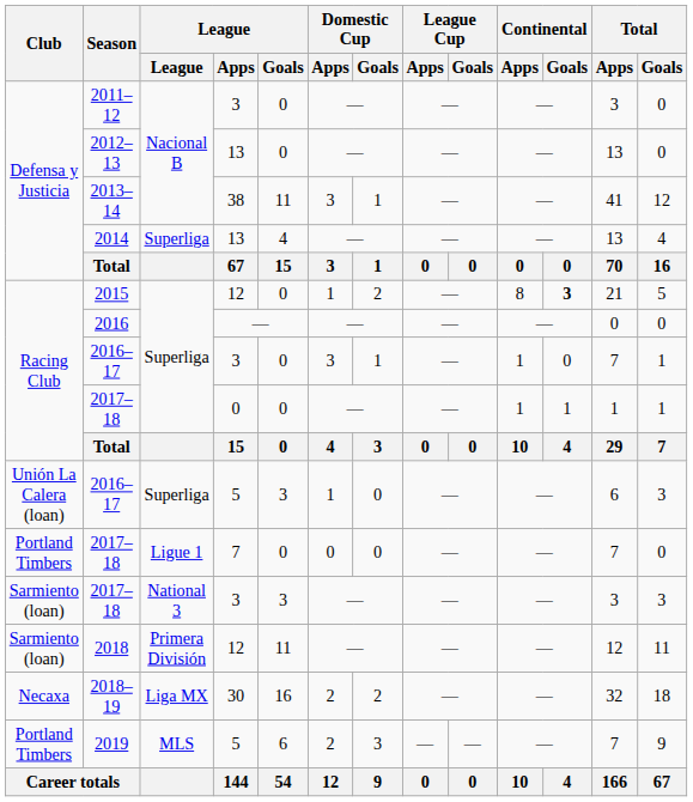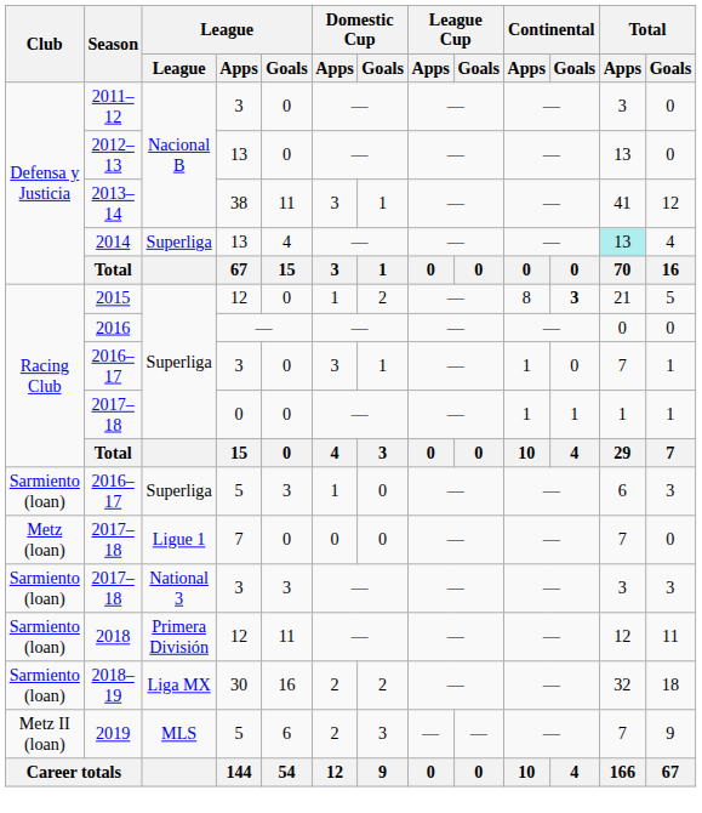 <table class="wikitable" style="font-size:95%; text-align: center;">
 <tr>
 <th rowspan="2">Club</th>
 <th rowspan="2">Season</th>
 <th colspan="3">League</th>
 <th colspan="2">Domestic Cup</th>
 <th colspan="2">League Cup </th>
 <th colspan="2">Continental</th>
 <th colspan="2">Total</th>
 </tr>
 <tr>
 <th>League</th>
 <th>Apps</th>
 <th>Goals</th>
 <th>Apps</th>
 <th>Goals</th>
 <th>Apps</th>
 <th>Goals</th>
 <th>Apps</th>
 <th>Goals</th>
 <th>Apps</th>
 <th>Goals</th>
 </tr>
 <tr>
 <td rowspan="5" valign="center"><a href='#'>Defensa y Justicia</a></td>
 <td><a href='#'>2011–12</a></td>
 <td rowspan="3"><a href='#'>Nacional B</a></td>
 <td>3</td>
 <td>0</td>
 <td colspan="2">—</td>
 <td colspan="2">—</td>
 <td colspan="2">—</td>
 <td>3</td>
 <td>0</td>
 </tr>
 <tr>
 <td><a href='#'>2012–13</a></td>
 <td>13</td>
 <td>0</td>
 <td colspan="2">—</td>
 <td colspan="2">—</td>
 <td colspan="2">—</td>
 <td>13</td>
 <td>0</td>
 </tr>
 <tr>
 <td><a href='#'>2013–14</a></td>
 <td>38</td>
 <td>11</td>
 <td>3</td>
 <td>1</td>
 <td colspan="2">—</td>
 <td colspan="2">—</td>
 <td>41</td>
 <td>12</td>
 </tr>
 <tr>
 <td><a href='#'>2014</a></td>
 <td><a href='#'>Superliga</a></td>
 <td>13</td>
 <td>4</td>
 <td colspan="2">—</td>
 <td colspan="2">—</td>
 <td colspan="2">—</td>
-<td>13</td>
+<td style="background: paleturquoise;">13</td>
 <td>4</td>
 </tr>
 <tr>
 <th>Total</th>
 <th></th>
 <th>67</th>
 <th>15</th>
 <th>3</th>
 <th>1</th>
 <th>0</th>
 <th>0</th>
 <th>0</th>
 <th>0</th>
 <th>70</th>
 <th>16</th>
 </tr>
 <tr>
 <td rowspan="5" valign="center"><a href='#'>Racing Club</a></td>
 <td><a href='#'>2015</a></td>
 <td rowspan="4">Superliga</td>
 <td>12</td>
 <td>0</td>
 <td>1</td>
 <td>2</td>
 <td colspan="2">—</td>
 <td>8</td>
 <td><strong>3</strong></td>
 <td>21</td>
 <td>5</td>
 </tr>
 <tr>
 <td><a href='#'>2016</a></td>
 <td colspan="2">—</td>
 <td colspan="2">—</td>
 <td colspan="2">—</td>
 <td colspan="2">—</td>
 <td>0</td>
 <td>0</td>
 </tr>
 <tr>
 <td><a href='#'>2016–17</a></td>
 <td>3</td>
 <td>0</td>
 <td>3</td>
 <td>1</td>
 <td colspan="2">—</td>
 <td>1</td>
 <td>0</td>
 <td>7</td>
 <td>1</td>
 </tr>
 <tr>
 <td><a href='#'>2017–18</a></td>
 <td>0</td>
 <td>0</td>
 <td colspan="2">—</td>
 <td colspan="2">—</td>
 <td>1</td>
 <td>1</td>
 <td>1</td>
 <td>1</td>
 </tr>
 <tr>
 <th>Total</th>
 <th></th>
 <th>15</th>
 <th>0</th>
 <th>4</th>
 <th>3</th>
 <th>0</th>
 <th>0</th>
 <th>10</th>
 <th>4</th>
 <th>29</th>
 <th>7</th>
 </tr>
 <tr>
-<td><a href='#'>Unión La Calera</a> (loan)</td>
+<td valign="center"><a href='#'>Sarmiento</a> (loan)</td>
 <td><a href='#'>2016–17</a></td>
 <td>Superliga</td>
 <td>5</td>
 <td>3</td>
 <td>1</td>
 <td>0</td>
 <td colspan="2">—</td>
 <td colspan="2">—</td>
 <td>6</td>
 <td>3</td>
 </tr>
 <tr>
-<td><a href='#'>Portland Timbers</a></td>
+<td valign="center"><a href='#'>Metz</a> (loan)</td>
 <td><a href='#'>2017–18</a></td>
 <td><a href='#'>Ligue 1</a></td>
 <td>7</td>
 <td>0</td>
 <td>0</td>
 <td>0</td>
 <td colspan="2">—</td>
 <td colspan="2">—</td>
 <td>7</td>
 <td>0</td>
 </tr>
 <tr>
 <td valign="center"><a href='#'>Sarmiento</a> (loan)</td>
 <td><a href='#'>2017–18</a></td>
 <td><a href='#'>National 3</a></td>
 <td>3</td>
 <td>3</td>
 <td colspan="2">—</td>
 <td colspan="2">—</td>
 <td colspan="2">—</td>
 <td>3</td>
 <td>3</td>
 </tr>
 <tr>
 <td valign="center"><a href='#'>Sarmiento</a> (loan)</td>
 <td><a href='#'>2018</a></td>
 <td><a href='#'>Primera División</a></td>
 <td>12</td>
 <td>11</td>
 <td colspan="2">—</td>
 <td colspan="2">—</td>
 <td colspan="2">—</td>
 <td>12</td>
 <td>11</td>
 </tr>
 <tr>
-<td valign="center"><a href='#'>Necaxa</a></td>
+<td valign="center"><a href='#'>Sarmiento</a> (loan)</td>
 <td><a href='#'>2018–19</a></td>
 <td><a href='#'>Liga MX</a></td>
 <td>30</td>
 <td>16</td>
 <td>2</td>
 <td>2</td>
 <td colspan="2">—</td>
 <td colspan="2">—</td>
 <td>32</td>
 <td>18</td>
 </tr>
 <tr>
-<td><a href='#'>Portland Timbers</a></td>
+<td>Metz II (loan)</td>
 <td><a href='#'>2019</a></td>
 <td><a href='#'>MLS</a></td>
 <td>5</td>
 <td>6</td>
 <td>2</td>
 <td>3</td>
 <td>—</td>
 <td>—</td>
 <td colspan="2">—</td>
 <td>7</td>
 <td>9</td>
 </tr>
 <tr>
 <th colspan="2">Career totals</th>
 <th></th>
 <th>144</th>
 <th>54</th>
 <th>12</th>
 <th>9</th>
 <th>0</th>
 <th>0</th>
 <th>10</th>
 <th>4</th>
 <th>166</th>
 <th>67</th>
 </tr>
 </table>
